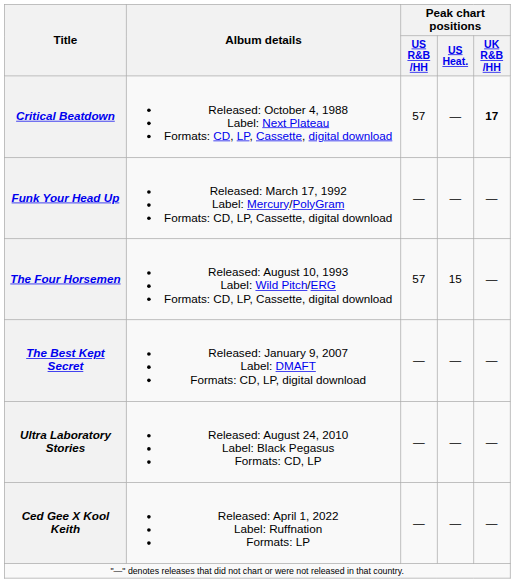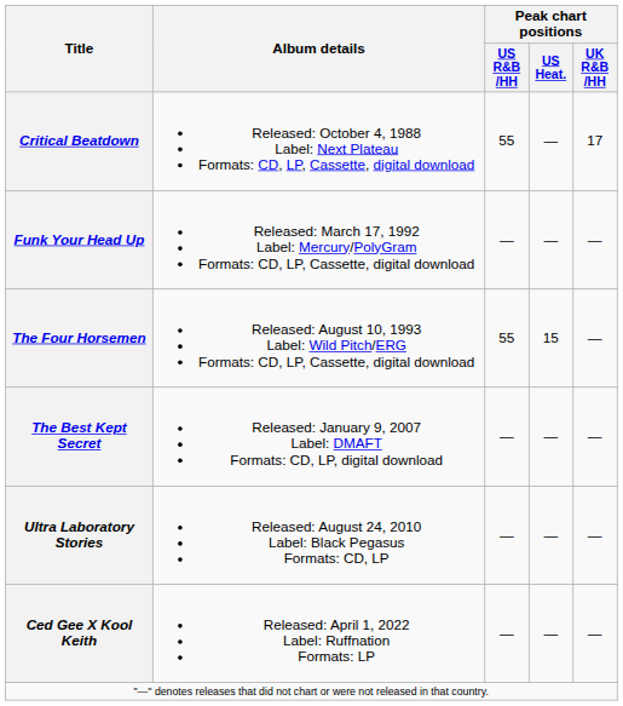 <table class="wikitable plainrowheaders" style="text-align:center;" border="1">
 <tr>
 <th scope="col" rowspan="2" style="width:10em;">Title</th>
 <th scope="col" rowspan="2" style="width:23em;">Album details</th>
 <th scope="col" colspan="5">Peak chart positions</th>
 </tr>
 <tr>
 <th scope="col" style="width:3em;font-size:90%;"><a href='#'>US<br>R&B<br>/HH</a><br></th>
 <th scope="col" style="width:3em;font-size:90%;"><a href='#'>US<br>Heat.</a><br></th>
 <th scope="col" style="width:3em;font-size:90%;"><a href='#'>UK<br>R&B<br>/HH</a><br></th>
 </tr>
 <tr>
 <th scope="row"><em><a href='#'>Critical Beatdown</a></em></th>
 <td><br><ul><li>Released: October 4, 1988</li><li>Label: <a href='#'>Next Plateau</a></li><li>Formats: <a href='#'>CD</a>, <a href='#'>LP</a>, <a href='#'>Cassette</a>, <a href='#'>digital download</a></li></ul></td>
-<td>57</td>
+<td>55</td>
 <td>—</td>
-<td><strong>17</strong></td>
+<td>17</td>
 </tr>
 <tr>
 <th scope="row"><em><a href='#'>Funk Your Head Up</a></em></th>
 <td><br><ul><li>Released: March 17, 1992</li><li>Label: <a href='#'>Mercury</a>/<a href='#'>PolyGram</a></li><li>Formats: CD, LP, Cassette, digital download</li></ul></td>
 <td>—</td>
 <td>—</td>
 <td>—</td>
 </tr>
 <tr>
 <th scope="row"><em><a href='#'>The Four Horsemen</a></em></th>
 <td><br><ul><li>Released: August 10, 1993</li><li>Label: <a href='#'>Wild Pitch</a>/<a href='#'>ERG</a></li><li>Formats: CD, LP, Cassette, digital download</li></ul></td>
-<td>57</td>
+<td>55</td>
 <td>15</td>
 <td>—</td>
 </tr>
 <tr>
 <th scope="row"><em><a href='#'>The Best Kept Secret</a></em></th>
 <td><br><ul><li>Released: January 9, 2007</li><li>Label: <a href='#'>DMAFT</a></li><li>Formats: CD, LP, digital download</li></ul></td>
 <td>—</td>
 <td>—</td>
 <td>—</td>
 </tr>
 <tr>
 <th scope="row"><em>Ultra Laboratory Stories</em></th>
 <td><br><ul><li>Released: August 24, 2010</li><li>Label: Black Pegasus</li><li>Formats: CD, LP</li></ul></td>
 <td>—</td>
 <td>—</td>
 <td>—</td>
 </tr>
 <tr>
 <th scope="row"><em>Ced Gee X Kool Keith</em></th>
 <td><br><ul><li>Released: April 1, 2022</li><li>Label: Ruffnation</li><li>Formats: LP</li></ul></td>
 <td>—</td>
 <td>—</td>
 <td>—</td>
 </tr>
 <tr>
 <td colspan="6"  style="text-align:center; font-size:75%;">"—" denotes releases that did not chart or were not released in that country.</td>
 </tr>
 </table>
